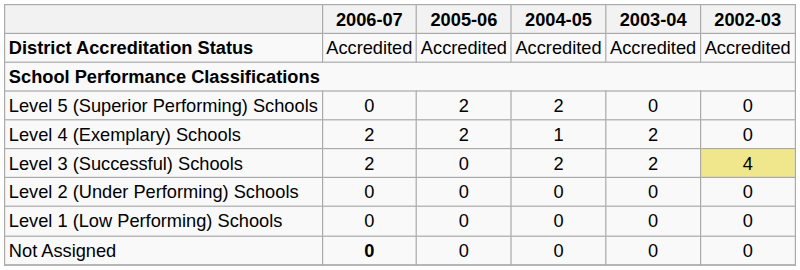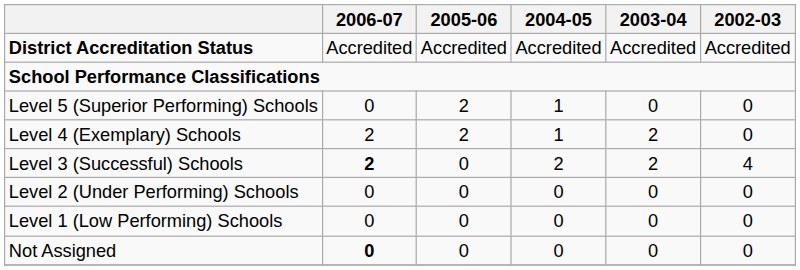 <table class="wikitable" style="font-size: 95%;">
 <tr>
 <th></th>
 <th>2006-07</th>
 <th>2005-06</th>
 <th>2004-05</th>
 <th>2003-04</th>
 <th>2002-03</th>
 </tr>
 <tr>
 <td align="left"><strong>District Accreditation Status</strong></td>
 <td align="center">Accredited</td>
 <td align="center">Accredited</td>
 <td align="center">Accredited</td>
 <td align="center">Accredited</td>
 <td align="center">Accredited</td>
 </tr>
 <tr>
 <td align="left" colspan="6"><strong>School Performance Classifications</strong></td>
 </tr>
 <tr>
 <td align="left">Level 5 (Superior Performing) Schools</td>
 <td align="center">0</td>
 <td align="center">2</td>
-<td align="center">2</td>
+<td align="center">1</td>
 <td align="center">0</td>
 <td align="center">0</td>
 </tr>
 <tr>
 <td align="left">Level 4 (Exemplary) Schools</td>
 <td align="center">2</td>
 <td align="center">2</td>
 <td align="center">1</td>
 <td align="center">2</td>
 <td align="center">0</td>
 </tr>
 <tr>
 <td align="left">Level 3 (Successful) Schools</td>
-<td align="center">2</td>
+<td align="center"><strong>2</strong></td>
 <td align="center">0</td>
 <td align="center">2</td>
 <td align="center">2</td>
-<td align="center" style="background: khaki;">4</td>
+<td align="center">4</td>
 </tr>
 <tr>
 <td align="left">Level 2 (Under Performing) Schools</td>
 <td align="center">0</td>
 <td align="center">0</td>
 <td align="center">0</td>
 <td align="center">0</td>
 <td align="center">0</td>
 </tr>
 <tr>
 <td align="left">Level 1 (Low Performing) Schools</td>
 <td align="center">0</td>
 <td align="center">0</td>
 <td align="center">0</td>
 <td align="center">0</td>
 <td align="center">0</td>
 </tr>
 <tr>
 <td align="left">Not Assigned</td>
 <td align="center"><strong>0</strong></td>
 <td align="center">0</td>
 <td align="center">0</td>
 <td align="center">0</td>
 <td align="center">0</td>
 </tr>
 <tr>
 </tr>
 </table>
